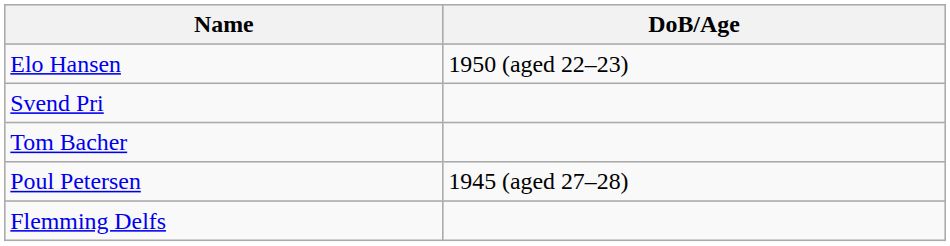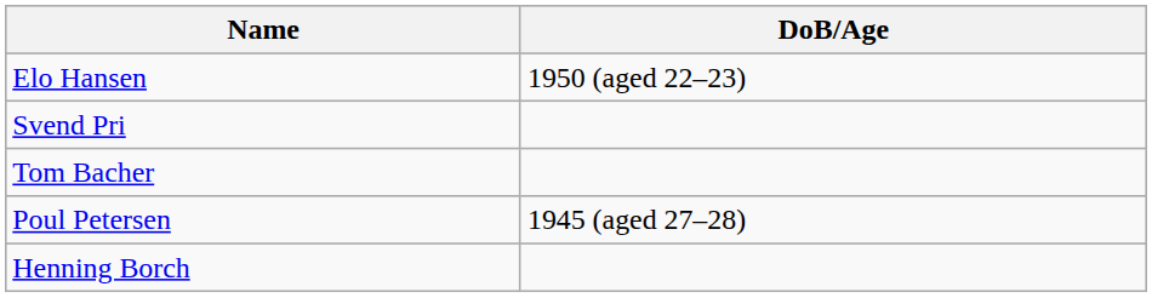 <table class="wikitable" style="width:600px; font-size:95%;">
 <tr>
 <th align="left">Name</th>
 <th align="left">DoB/Age</th>
 </tr>
 <tr>
 <td align="left"><a href='#'>Elo Hansen</a></td>
 <td align="left">1950 (aged 22–23)</td>
 </tr>
 <tr>
 <td align="left"><a href='#'>Svend Pri</a></td>
 <td align="left"></td>
 </tr>
 <tr>
 <td align="left"><a href='#'>Tom Bacher</a></td>
 <td align="left"></td>
 </tr>
 <tr>
 <td align="left"><a href='#'>Poul Petersen</a></td>
 <td align="left">1945 (aged 27–28)</td>
 </tr>
 <tr>
-<td align="left"><a href='#'>Flemming Delfs</a></td>
+<td align="left"><a href='#'>Henning Borch</a></td>
 <td align="left"></td>
 </tr>
 </table>
